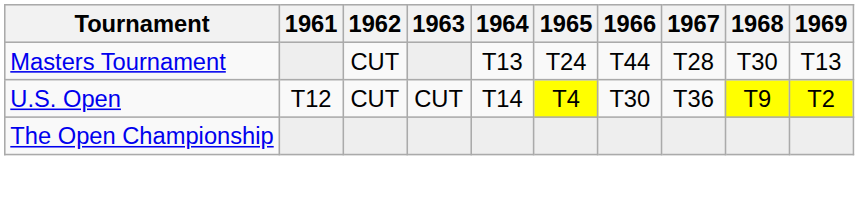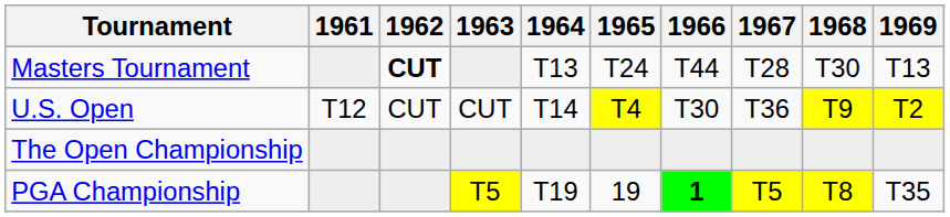 <table class="wikitable" style="font-size:95%;text-align:center;">
 <tr>
 <th>Tournament</th>
 <th>1961</th>
 <th>1962</th>
 <th>1963</th>
 <th>1964</th>
 <th>1965</th>
 <th>1966</th>
 <th>1967</th>
 <th>1968</th>
 <th>1969</th>
 </tr>
 <tr>
 <td align=left><a href='#'>Masters Tournament</a></td>
 <td style="background:#eeeeee;"></td>
-<td>CUT</td>
+<td><strong>CUT</strong></td>
 <td style="background:#eeeeee;"></td>
 <td>T13</td>
 <td>T24</td>
 <td>T44</td>
 <td>T28</td>
 <td>T30</td>
 <td>T13</td>
 </tr>
 <tr>
 <td align=left><a href='#'>U.S. Open</a></td>
 <td>T12</td>
 <td>CUT</td>
 <td>CUT</td>
 <td>T14</td>
 <td style="background:yellow;">T4</td>
 <td>T30</td>
 <td>T36</td>
 <td style="background:yellow;">T9</td>
 <td style="background:yellow;">T2</td>
 </tr>
 <tr>
 <td align=left><a href='#'>The Open Championship</a></td>
 <td style="background:#eeeeee;"></td>
 <td style="background:#eeeeee;"></td>
 <td style="background:#eeeeee;"></td>
 <td style="background:#eeeeee;"></td>
 <td style="background:#eeeeee;"></td>
 <td style="background:#eeeeee;"></td>
 <td style="background:#eeeeee;"></td>
 <td style="background:#eeeeee;"></td>
 <td style="background:#eeeeee;"></td>
 </tr>
+<tr>
+<td align=left><a href='#'>PGA Championship</a></td>
+<td style="background:#eeeeee;"></td>
+<td style="background:#eeeeee;"></td>
+<td style="background:yellow;">T5</td>
+<td>T19</td>
+<td>19</td>
+<td style="background:lime;"><strong>1</strong></td>
+<td style="background:yellow;">T5</td>
+<td style="background:yellow;">T8</td>
+<td>T35</td>
+</tr>
 </table>
